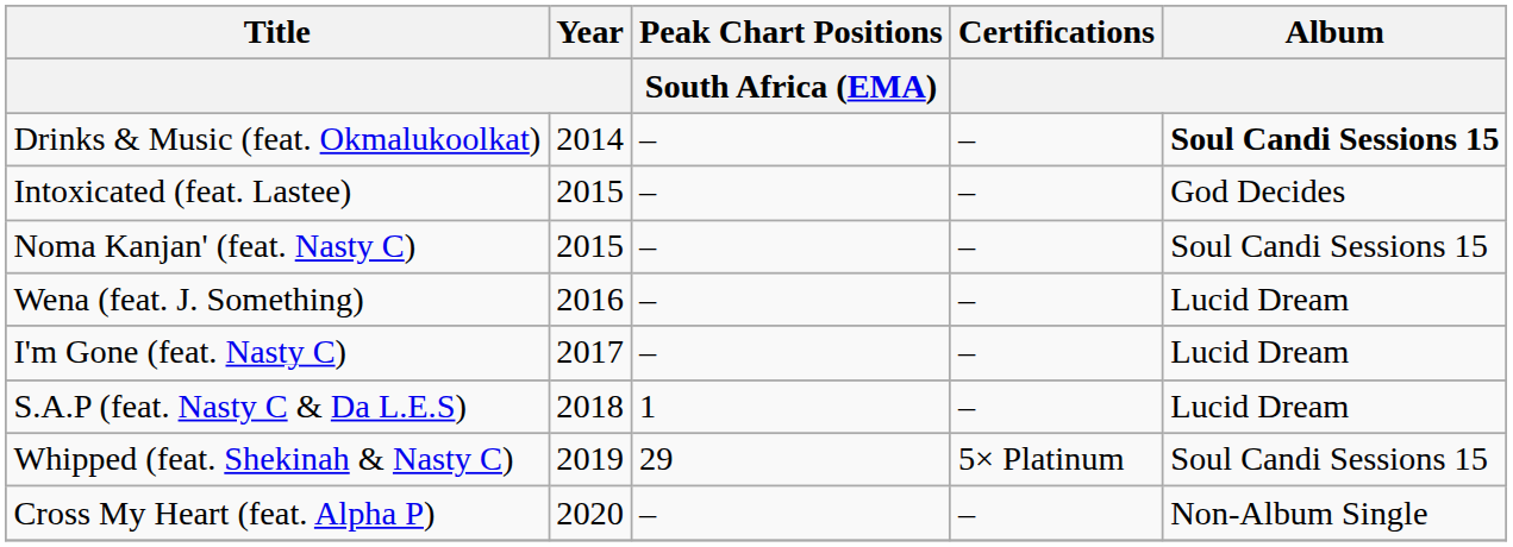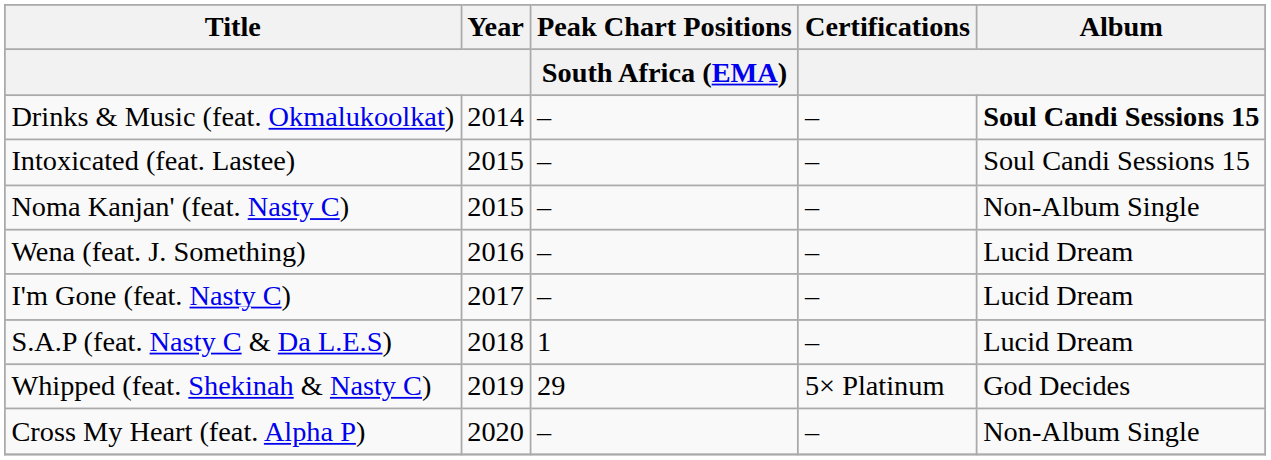 <table class="wikitable">
 <tr>
 <th>Title</th>
 <th>Year</th>
 <th>Peak Chart Positions</th>
 <th>Certifications</th>
 <th>Album</th>
 </tr>
 <tr>
 <th colspan="2"></th>
 <th>South Africa (<a href='#'>EMA</a>)</th>
 <th colspan="2"></th>
 </tr>
 <tr>
 <td>Drinks & Music (feat. <a href='#'>Okmalukoolkat</a>)</td>
 <td>2014</td>
 <td>–</td>
 <td>–</td>
 <td><strong>Soul Candi Sessions 15</strong></td>
 </tr>
 <tr>
 <td>Intoxicated (feat. Lastee)</td>
 <td>2015</td>
 <td>–</td>
 <td>–</td>
-<td>God Decides</td>
+<td>Soul Candi Sessions 15</td>
 </tr>
 <tr>
 <td>Noma Kanjan' (feat. <a href='#'>Nasty C</a>)</td>
 <td>2015</td>
 <td>–</td>
 <td>–</td>
-<td>Soul Candi Sessions 15</td>
+<td>Non-Album Single</td>
 </tr>
 <tr>
 <td>Wena (feat. J. Something)</td>
 <td>2016</td>
 <td>–</td>
 <td>–</td>
 <td>Lucid Dream</td>
 </tr>
 <tr>
 <td>I'm Gone (feat. <a href='#'>Nasty C</a>)</td>
 <td>2017</td>
 <td>–</td>
 <td>–</td>
 <td>Lucid Dream</td>
 </tr>
 <tr>
 <td>S.A.P (feat. <a href='#'>Nasty C</a> & <a href='#'>Da L.E.S</a>)</td>
 <td>2018</td>
 <td>1</td>
 <td>–</td>
 <td>Lucid Dream</td>
 </tr>
 <tr>
 <td>Whipped (feat. <a href='#'>Shekinah</a> & <a href='#'>Nasty C</a>)</td>
 <td>2019</td>
 <td>29</td>
 <td>5× Platinum</td>
-<td>Soul Candi Sessions 15</td>
+<td>God Decides</td>
 </tr>
 <tr>
 <td>Cross My Heart (feat. <a href='#'>Alpha P</a>)</td>
 <td>2020</td>
 <td>–</td>
 <td>–</td>
 <td>Non-Album Single</td>
 </tr>
 <tr>
 </tr>
 </table>
